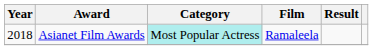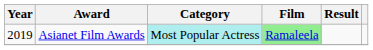 <table class="wikitable sortable">
 <tr>
 <th>Year</th>
 <th>Award</th>
 <th>Category</th>
 <th>Film</th>
 <th class="unsortable">Result</th>
 <th class="unsortable"></th>
 </tr>
 <tr>
-<td>2018</td>
+<td>2019</td>
 <td><a href='#'>Asianet Film Awards</a></td>
 <td style="background: paleturquoise;">Most Popular Actress</td>
-<td><a href='#'>Ramaleela</a></td>
+<td style="background: lightgreen;"><a href='#'>Ramaleela</a></td>
 <td></td>
 <td></td>
 </tr>
 <tr>
 </tr>
 </table>
